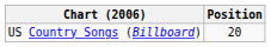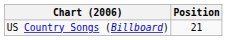 <table class="wikitable sortable">
 <tr>
 <th scope="col">Chart (2006)</th>
 <th scope="col">Position</th>
 </tr>
 <tr>
 <td>US <a href='#'>Country Songs</a> (<em><a href='#'>Billboard</a></em>)</td>
-<td align="center">20</td>
+<td align="center">21</td>
 </tr>
 </table>
